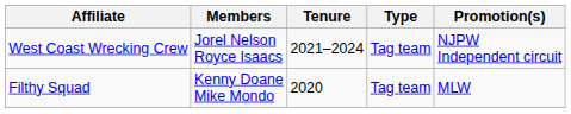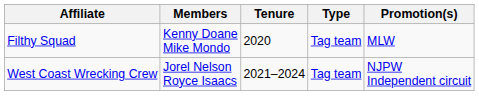 <table class="wikitable sortable">
 <tr>
 <th>Affiliate</th>
 <th>Members</th>
 <th>Tenure</th>
 <th>Type</th>
 <th>Promotion(s)</th>
 </tr>
 <tr>
+<td><a href='#'>Filthy Squad</a></td>
+<td><a href='#'>Kenny Doane</a><br><a href='#'>Mike Mondo</a></td>
+<td>2020</td>
+<td><a href='#'>Tag team</a></td>
+<td><a href='#'>MLW</a></td>
+</tr>
+<tr>
 <td><a href='#'>West Coast Wrecking Crew</a></td>
 <td><a href='#'>Jorel Nelson</a><br><a href='#'>Royce Isaacs</a></td>
 <td>2021–2024</td>
 <td><a href='#'>Tag team</a></td>
 <td><a href='#'>NJPW</a><br><a href='#'>Independent circuit</a></td>
 </tr>
-<tr>
-<td><a href='#'>Filthy Squad</a></td>
-<td><a href='#'>Kenny Doane</a><br><a href='#'>Mike Mondo</a></td>
-<td>2020</td>
-<td><a href='#'>Tag team</a></td>
-<td><a href='#'>MLW</a></td>
-</tr>
 </table>
